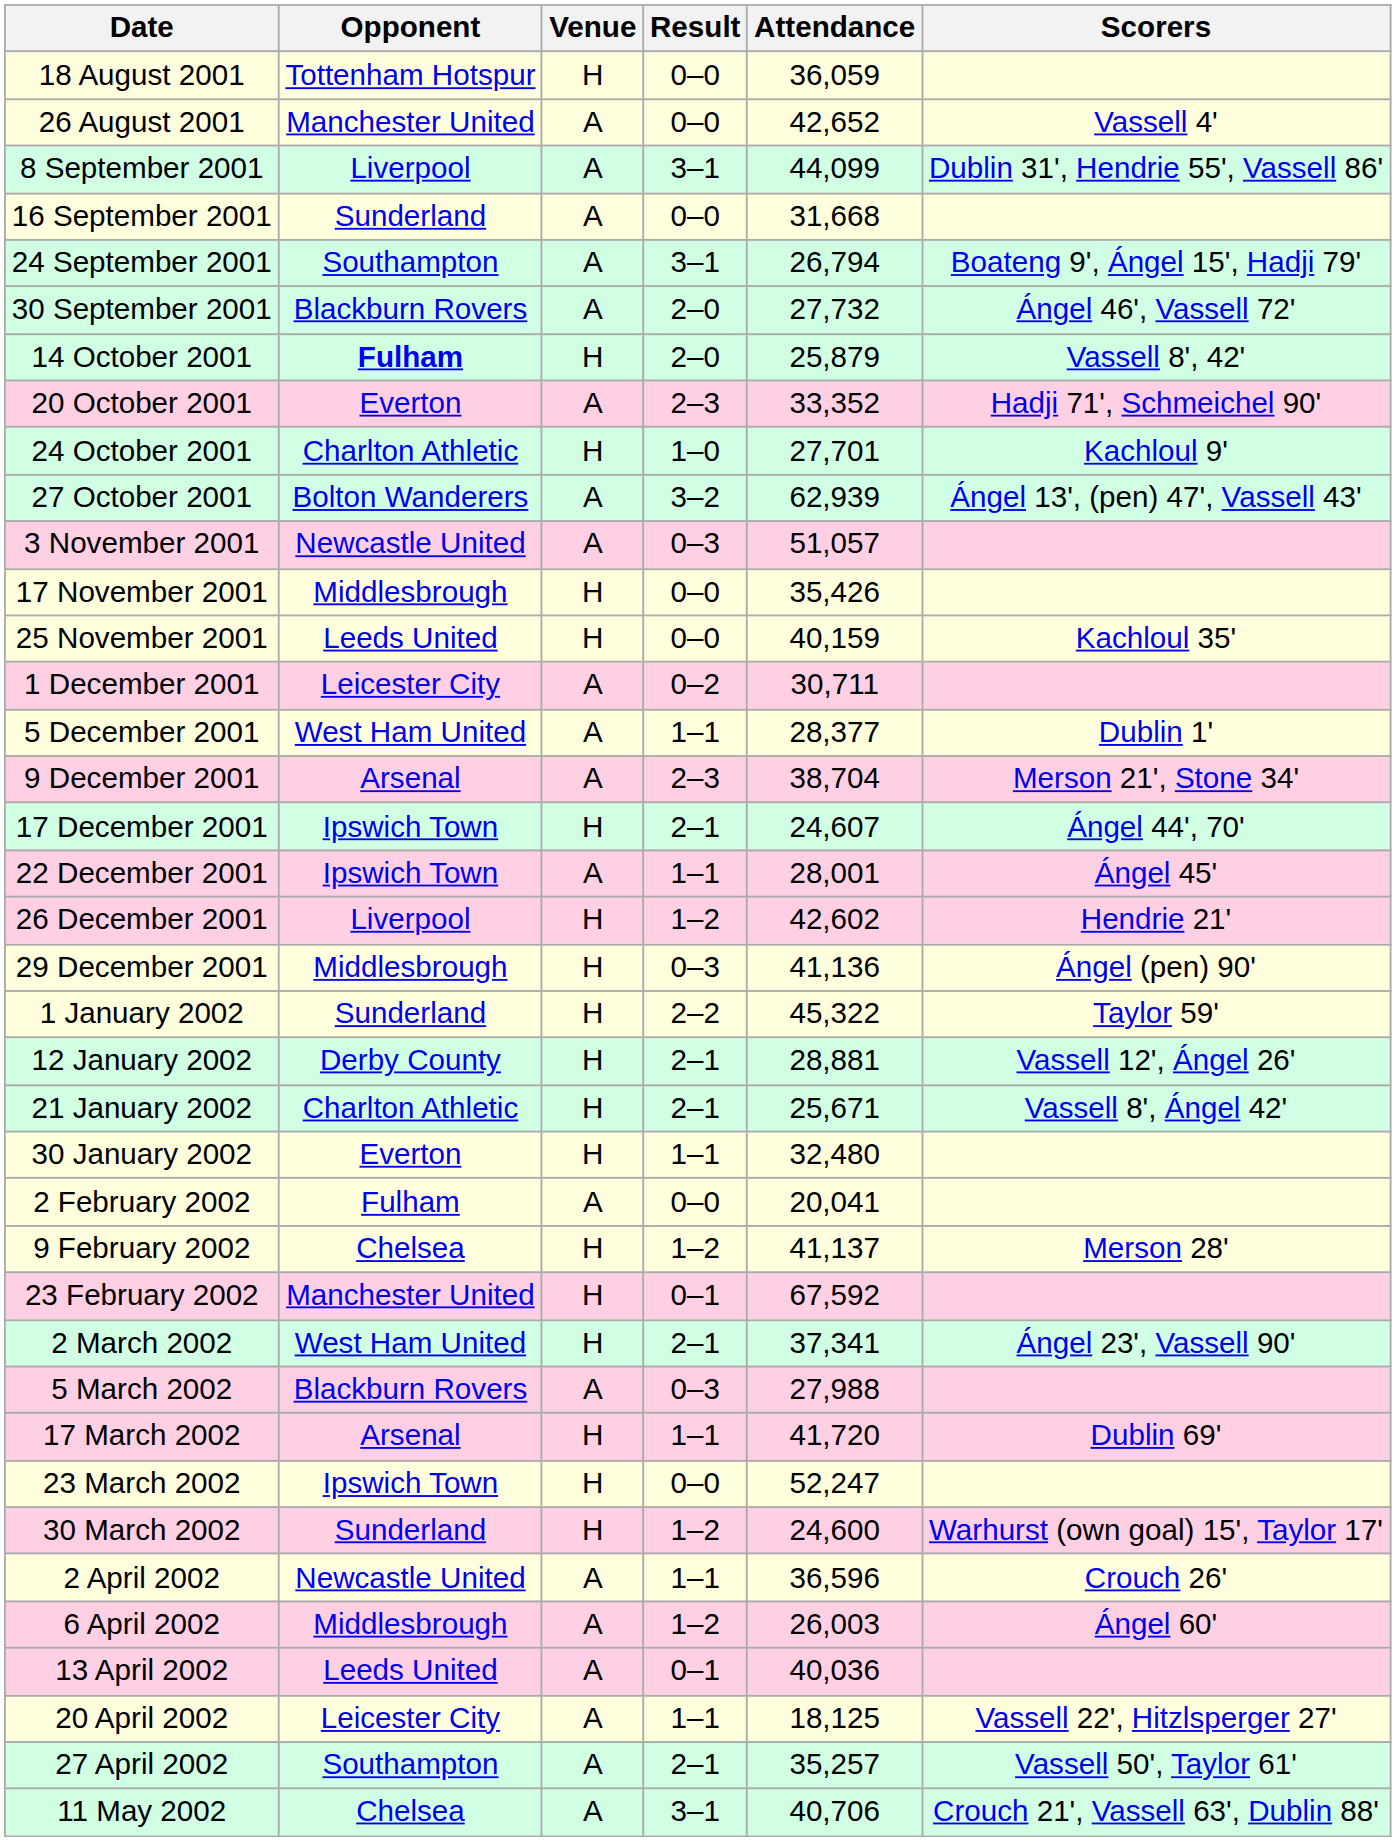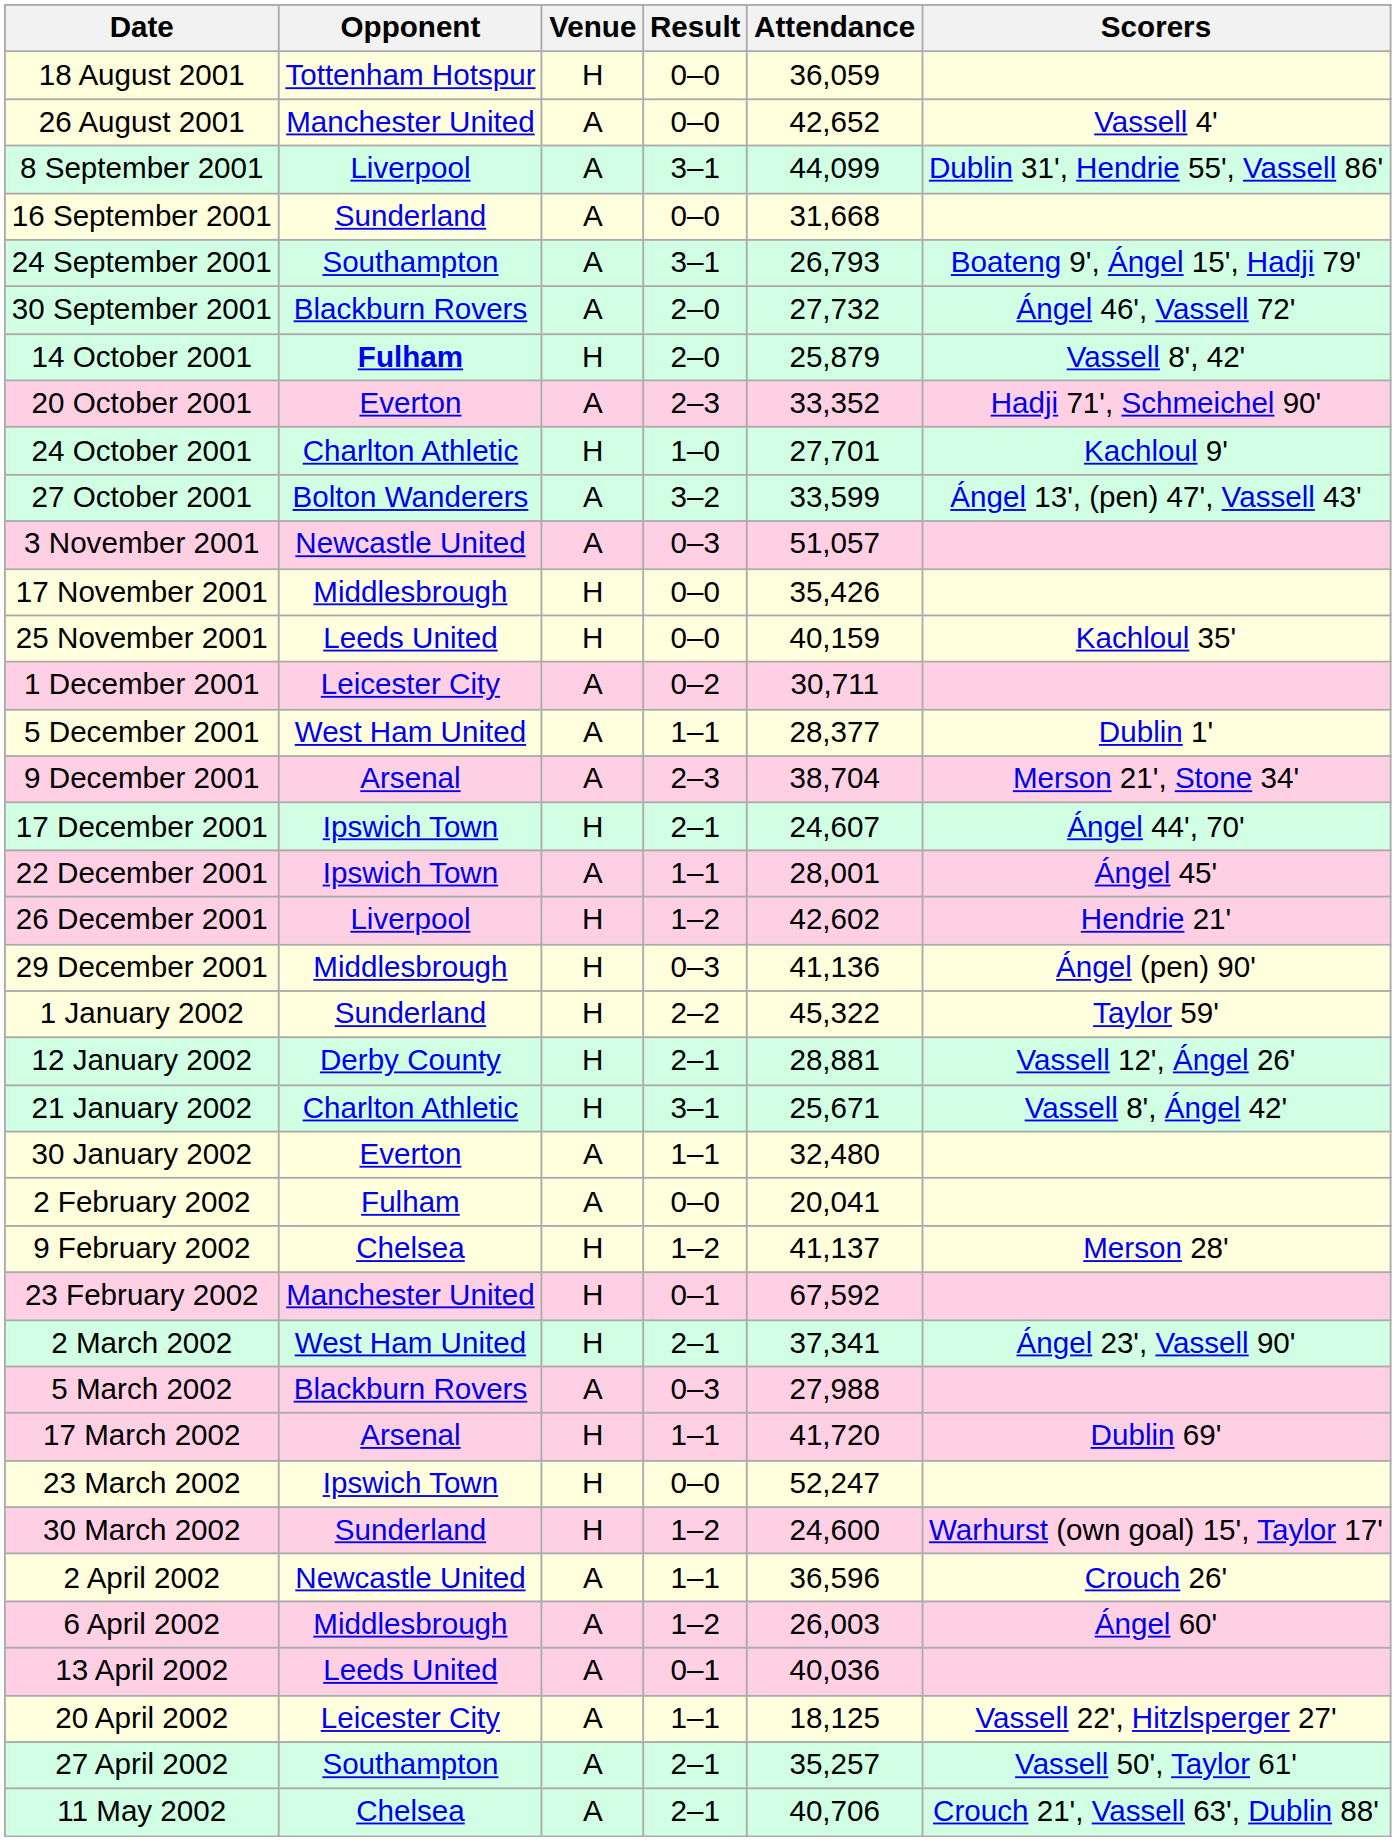 <table class="wikitable sortable" style="font-size:100%; text-align:center">
 <tr>
 <th>Date</th>
 <th>Opponent</th>
 <th>Venue</th>
 <th>Result</th>
 <th>Attendance</th>
 <th>Scorers</th>
 </tr>
 <tr style="background-color: #ffffdd;">
 <td>18 August 2001</td>
 <td><a href='#'>Tottenham Hotspur</a></td>
 <td>H</td>
 <td>0–0</td>
 <td>36,059</td>
 <td></td>
 </tr>
 <tr style="background-color: #ffffdd;">
 <td>26 August 2001</td>
 <td><a href='#'>Manchester United</a></td>
 <td>A</td>
 <td>0–0</td>
 <td>42,652</td>
 <td><a href='#'>Vassell</a> 4'</td>
 </tr>
 <tr style="background-color: #d0ffe3;">
 <td>8 September 2001</td>
 <td><a href='#'>Liverpool</a></td>
 <td>A</td>
 <td>3–1</td>
 <td>44,099</td>
 <td><a href='#'>Dublin</a> 31', <a href='#'>Hendrie</a> 55', <a href='#'>Vassell</a> 86'</td>
 </tr>
 <tr style="background-color: #ffffdd;">
 <td>16 September 2001</td>
 <td><a href='#'>Sunderland</a></td>
 <td>A</td>
 <td>0–0</td>
 <td>31,668</td>
 <td></td>
 </tr>
 <tr style="background-color: #d0ffe3;">
 <td>24 September 2001</td>
 <td><a href='#'>Southampton</a></td>
 <td>A</td>
 <td>3–1</td>
-<td>26,794</td>
+<td>26,793</td>
 <td><a href='#'>Boateng</a> 9', <a href='#'>Ángel</a> 15', <a href='#'>Hadji</a> 79'</td>
 </tr>
 <tr style="background-color: #d0ffe3;">
 <td>30 September 2001</td>
 <td><a href='#'>Blackburn Rovers</a></td>
 <td>A</td>
 <td>2–0</td>
 <td>27,732</td>
 <td><a href='#'>Ángel</a> 46', <a href='#'>Vassell</a> 72'</td>
 </tr>
 <tr style="background-color: #d0ffe3;">
 <td>14 October 2001</td>
 <td><strong><a href='#'>Fulham</a></strong></td>
 <td>H</td>
 <td>2–0</td>
 <td>25,879</td>
 <td><a href='#'>Vassell</a> 8', 42'</td>
 </tr>
 <tr style="background-color: #ffd0e3;">
 <td>20 October 2001</td>
 <td><a href='#'>Everton</a></td>
 <td>A</td>
 <td>2–3</td>
 <td>33,352</td>
 <td><a href='#'>Hadji</a> 71', <a href='#'>Schmeichel</a> 90'</td>
 </tr>
 <tr style="background-color: #d0ffe3;">
 <td>24 October 2001</td>
 <td><a href='#'>Charlton Athletic</a></td>
 <td>H</td>
 <td>1–0</td>
 <td>27,701</td>
 <td><a href='#'>Kachloul</a> 9'</td>
 </tr>
 <tr style="background-color: #d0ffe3;">
 <td>27 October 2001</td>
 <td><a href='#'>Bolton Wanderers</a></td>
 <td>A</td>
 <td>3–2</td>
-<td>62,939</td>
+<td>33,599</td>
 <td><a href='#'>Ángel</a> 13', (pen) 47', <a href='#'>Vassell</a> 43'</td>
 </tr>
 <tr style="background-color: #ffd0e3;">
 <td>3 November 2001</td>
 <td><a href='#'>Newcastle United</a></td>
 <td>A</td>
 <td>0–3</td>
 <td>51,057</td>
 <td></td>
 </tr>
 <tr style="background-color: #ffffdd;">
 <td>17 November 2001</td>
 <td><a href='#'>Middlesbrough</a></td>
 <td>H</td>
 <td>0–0</td>
 <td>35,426</td>
 <td></td>
 </tr>
 <tr style="background-color: #ffffdd;">
 <td>25 November 2001</td>
 <td><a href='#'>Leeds United</a></td>
 <td>H</td>
 <td>0–0</td>
 <td>40,159</td>
 <td><a href='#'>Kachloul</a> 35'</td>
 </tr>
 <tr style="background-color: #ffd0e3;">
 <td>1 December 2001</td>
 <td><a href='#'>Leicester City</a></td>
 <td>A</td>
 <td>0–2</td>
 <td>30,711</td>
 <td></td>
 </tr>
 <tr style="background-color: #ffffdd;">
 <td>5 December 2001</td>
 <td><a href='#'>West Ham United</a></td>
 <td>A</td>
 <td>1–1</td>
 <td>28,377</td>
 <td><a href='#'>Dublin</a> 1'</td>
 </tr>
 <tr style="background-color: #ffd0e3;">
 <td>9 December 2001</td>
 <td><a href='#'>Arsenal</a></td>
 <td>A</td>
 <td>2–3</td>
 <td>38,704</td>
 <td><a href='#'>Merson</a> 21', <a href='#'>Stone</a> 34'</td>
 </tr>
 <tr style="background-color: #d0ffe3;">
 <td>17 December 2001</td>
 <td><a href='#'>Ipswich Town</a></td>
 <td>H</td>
 <td>2–1</td>
 <td>24,607</td>
 <td><a href='#'>Ángel</a> 44', 70'</td>
 </tr>
 <tr style="background-color: #ffd0e3;">
 <td>22 December 2001</td>
 <td><a href='#'>Ipswich Town</a></td>
 <td>A</td>
 <td>1–1</td>
 <td>28,001</td>
 <td><a href='#'>Ángel</a> 45'</td>
 </tr>
 <tr style="background-color: #ffd0e3;">
 <td>26 December 2001</td>
 <td><a href='#'>Liverpool</a></td>
 <td>H</td>
 <td>1–2</td>
 <td>42,602</td>
 <td><a href='#'>Hendrie</a> 21'</td>
 </tr>
 <tr style="background-color: #ffffdd;">
 <td>29 December 2001</td>
 <td><a href='#'>Middlesbrough</a></td>
 <td>H</td>
 <td>0–3</td>
 <td>41,136</td>
 <td><a href='#'>Ángel</a> (pen) 90'</td>
 </tr>
 <tr style="background-color: #ffffdd;">
 <td>1 January 2002</td>
 <td><a href='#'>Sunderland</a></td>
 <td>H</td>
 <td>2–2</td>
 <td>45,322</td>
 <td><a href='#'>Taylor</a> 59'</td>
 </tr>
 <tr style="background-color: #d0ffe3;">
 <td>12 January 2002</td>
 <td><a href='#'>Derby County</a></td>
 <td>H</td>
 <td>2–1</td>
 <td>28,881</td>
 <td><a href='#'>Vassell</a> 12', <a href='#'>Ángel</a> 26'</td>
 </tr>
 <tr style="background-color: #d0ffe3;">
 <td>21 January 2002</td>
 <td><a href='#'>Charlton Athletic</a></td>
 <td>H</td>
-<td>2–1</td>
+<td>3–1</td>
 <td>25,671</td>
 <td><a href='#'>Vassell</a> 8', <a href='#'>Ángel</a> 42'</td>
 </tr>
 <tr style="background-color: #ffffdd;">
 <td>30 January 2002</td>
 <td><a href='#'>Everton</a></td>
-<td>H</td>
+<td>A</td>
 <td>1–1</td>
 <td>32,480</td>
 <td></td>
 </tr>
 <tr style="background-color: #ffffdd;">
 <td>2 February 2002</td>
 <td><a href='#'>Fulham</a></td>
 <td>A</td>
 <td>0–0</td>
 <td>20,041</td>
 <td></td>
 </tr>
 <tr style="background-color: #ffffdd;">
 <td>9 February 2002</td>
 <td><a href='#'>Chelsea</a></td>
 <td>H</td>
 <td>1–2</td>
 <td>41,137</td>
 <td><a href='#'>Merson</a> 28'</td>
 </tr>
 <tr style="background-color: #ffd0e3;">
 <td>23 February 2002</td>
 <td><a href='#'>Manchester United</a></td>
 <td>H</td>
 <td>0–1</td>
 <td>67,592</td>
 <td></td>
 </tr>
 <tr style="background-color: #d0ffe3;">
 <td>2 March 2002</td>
 <td><a href='#'>West Ham United</a></td>
 <td>H</td>
 <td>2–1</td>
 <td>37,341</td>
 <td><a href='#'>Ángel</a> 23', <a href='#'>Vassell</a> 90'</td>
 </tr>
 <tr style="background-color: #ffd0e3;">
 <td>5 March 2002</td>
 <td><a href='#'>Blackburn Rovers</a></td>
 <td>A</td>
 <td>0–3</td>
 <td>27,988</td>
 <td></td>
 </tr>
 <tr style="background-color: #ffd0e3;">
 <td>17 March 2002</td>
 <td><a href='#'>Arsenal</a></td>
 <td>H</td>
 <td>1–1</td>
 <td>41,720</td>
 <td><a href='#'>Dublin</a> 69'</td>
 </tr>
 <tr style="background-color: #ffffdd;">
 <td>23 March 2002</td>
 <td><a href='#'>Ipswich Town</a></td>
 <td>H</td>
 <td>0–0</td>
 <td>52,247</td>
 <td></td>
 </tr>
 <tr style="background-color: #ffd0e3;">
 <td>30 March 2002</td>
 <td><a href='#'>Sunderland</a></td>
 <td>H</td>
 <td>1–2</td>
 <td>24,600</td>
 <td><a href='#'>Warhurst</a> (own goal) 15', <a href='#'>Taylor</a> 17'</td>
 </tr>
 <tr style="background-color: #ffffdd;">
 <td>2 April 2002</td>
 <td><a href='#'>Newcastle United</a></td>
 <td>A</td>
 <td>1–1</td>
 <td>36,596</td>
 <td><a href='#'>Crouch</a> 26'</td>
 </tr>
 <tr style="background-color: #ffd0e3;">
 <td>6 April 2002</td>
 <td><a href='#'>Middlesbrough</a></td>
 <td>A</td>
 <td>1–2</td>
 <td>26,003</td>
 <td><a href='#'>Ángel</a> 60'</td>
 </tr>
 <tr style="background-color: #ffd0e3;">
 <td>13 April 2002</td>
 <td><a href='#'>Leeds United</a></td>
 <td>A</td>
 <td>0–1</td>
 <td>40,036</td>
 <td></td>
 </tr>
 <tr style="background-color: #ffffdd;">
 <td>20 April 2002</td>
 <td><a href='#'>Leicester City</a></td>
 <td>A</td>
 <td>1–1</td>
 <td>18,125</td>
 <td><a href='#'>Vassell</a> 22', <a href='#'>Hitzlsperger</a> 27'</td>
 </tr>
 <tr style="background-color: #d0ffe3;">
 <td>27 April 2002</td>
 <td><a href='#'>Southampton</a></td>
 <td>A</td>
 <td>2–1</td>
 <td>35,257</td>
 <td><a href='#'>Vassell</a> 50', <a href='#'>Taylor</a> 61'</td>
 </tr>
 <tr style="background-color: #d0ffe3;">
 <td>11 May 2002</td>
 <td><a href='#'>Chelsea</a></td>
 <td>A</td>
-<td>3–1</td>
+<td>2–1</td>
 <td>40,706</td>
 <td><a href='#'>Crouch</a> 21', <a href='#'>Vassell</a> 63', <a href='#'>Dublin</a> 88'</td>
 </tr>
 </table>
